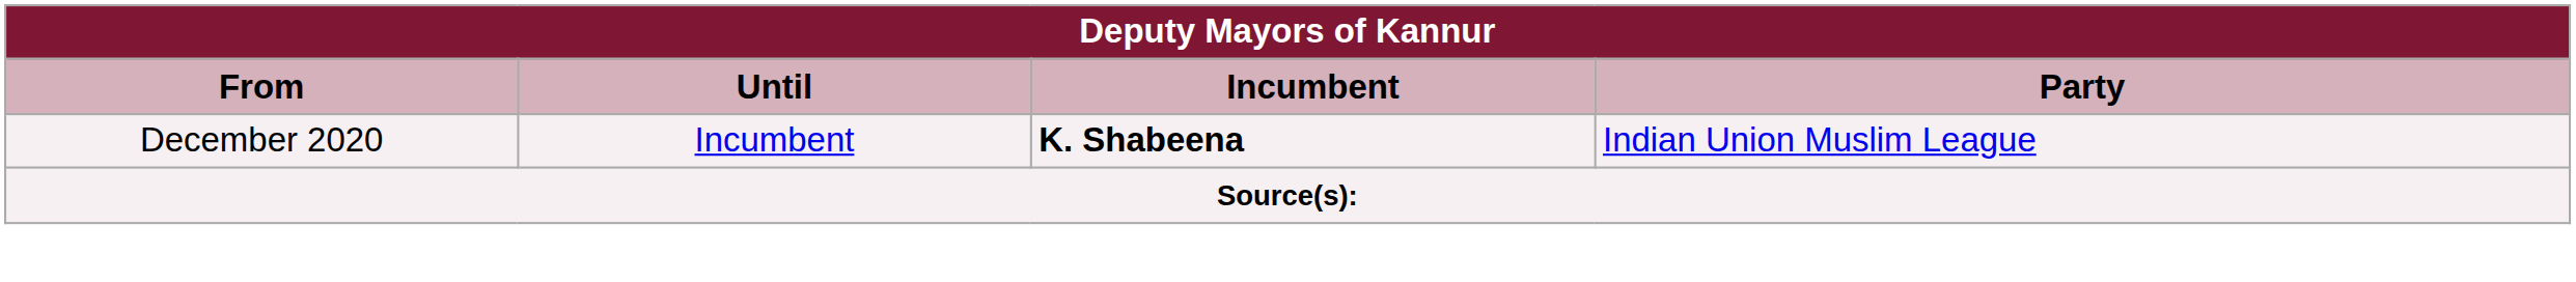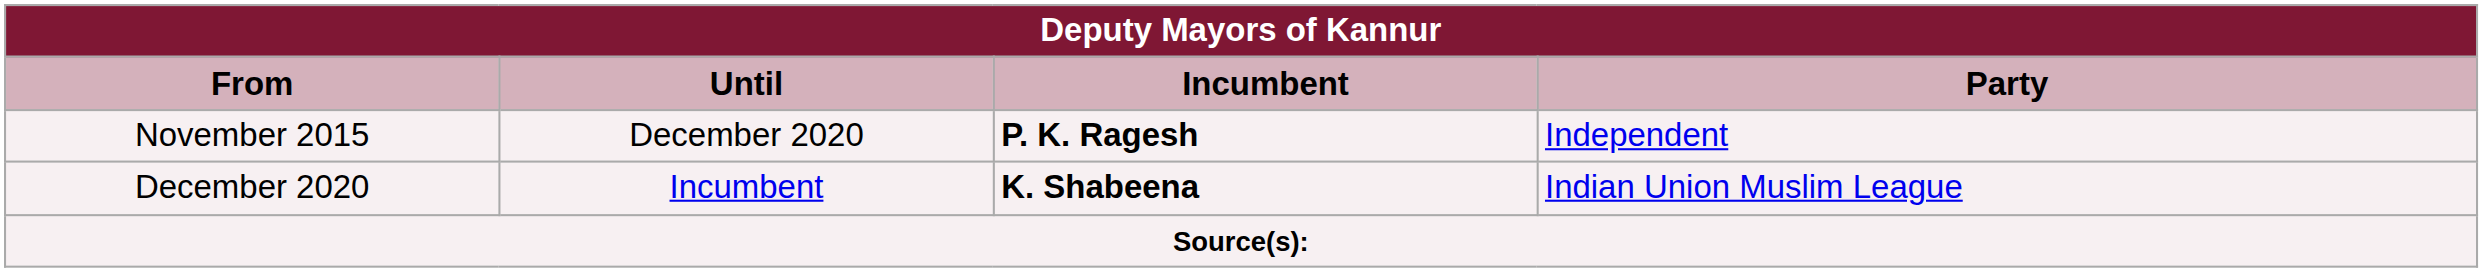 <table class="wikitable" style="width: 95%;">
 <tr>
 <th colspan="4" style="background-color: #7F1734; color: white;">Deputy Mayors of Kannur</th>
 </tr>
 <tr>
 <th style="background-color: #D4B1BB; width: 20%;">From</th>
 <th style="background-color: #D4B1BB; width: 20%;">Until</th>
 <th style="background-color: #D4B1BB; width: 22%;">Incumbent</th>
 <th style="background-color: #D4B1BB; width: 57%;">Party</th>
 </tr>
 <tr valign="top" style="background-color: #F7F0F2;">
+<td style="text-align: center;">November 2015</td>
+<td style="text-align: center;">December 2020</td>
+<td><strong>P. K. Ragesh</strong></td>
+<td><a href='#'>Independent</a></td>
+</tr>
+<tr valign="top" style="background-color: #F7F0F2;">
 <td style="text-align: center;">December 2020</td>
 <td style="text-align: center;"><a href='#'>Incumbent</a></td>
 <td><strong>K. Shabeena</strong></td>
 <td><a href='#'>Indian Union Muslim League</a></td>
 </tr>
 <tr valign="top" style="background-color: #F7F0F2;">
 <td colspan="4" style="text-align: center;"><small><strong>Source(s):</strong></small></td>
 </tr>
 </table>
